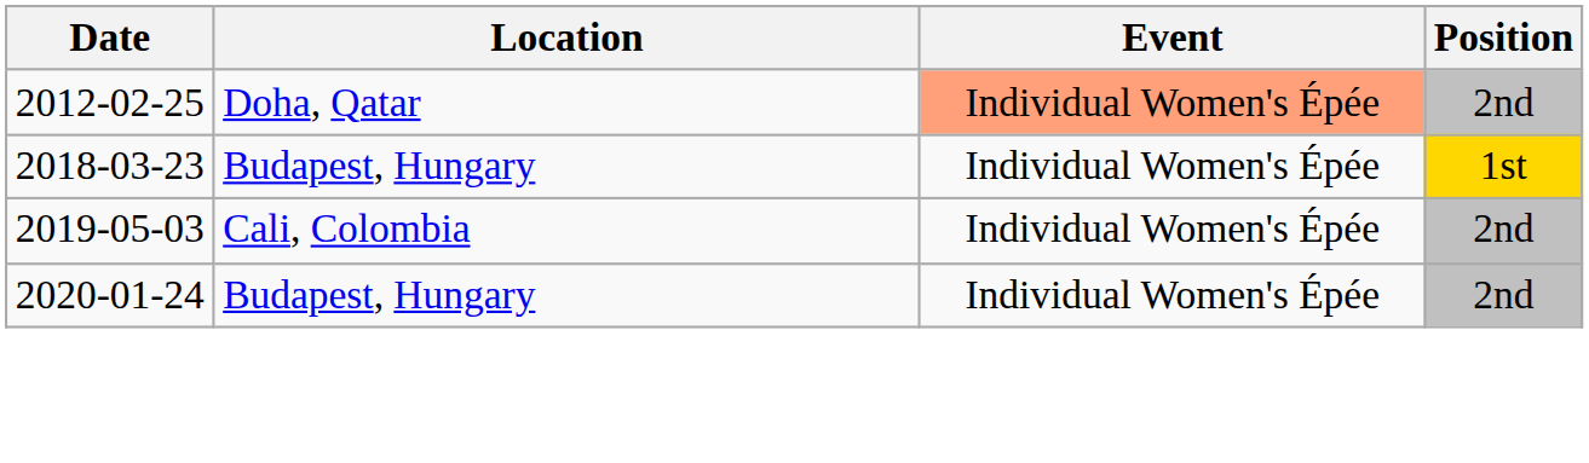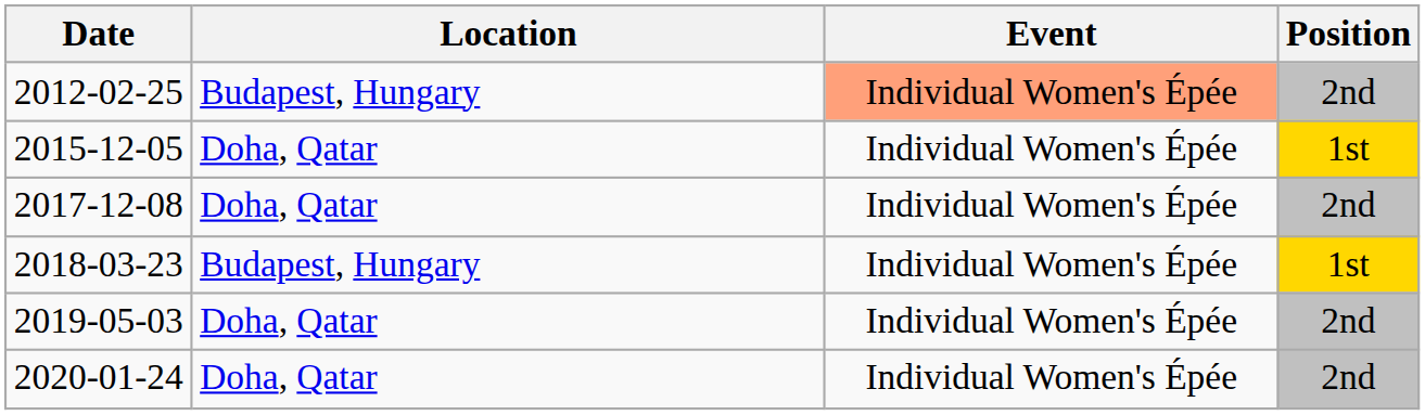 <table class="wikitable" style="text-align:center;">
 <tr>
 <th>Date</th>
 <th style="width:17em">Location</th>
 <th style="width:12em">Event</th>
 <th>Position</th>
 </tr>
 <tr>
 <td>2012-02-25</td>
+<td rowspan="1" align="left"> <a href='#'>Budapest</a>, <a href='#'>Hungary</a></td>
+<td style="background: lightsalmon;">Individual Women's Épée</td>
+<td bgcolor="silver">2nd</td>
+</tr>
+<tr>
+<td>2015-12-05</td>
 <td rowspan="1" align="left"> <a href='#'>Doha</a>, <a href='#'>Qatar</a></td>
-<td style="background: lightsalmon;">Individual Women's Épée</td>
+<td>Individual Women's Épée</td>
+<td bgcolor="gold">1st</td>
+</tr>
+<tr>
+<td>2017-12-08</td>
+<td rowspan="1" align="left"> <a href='#'>Doha</a>, <a href='#'>Qatar</a></td>
+<td>Individual Women's Épée</td>
 <td bgcolor="silver">2nd</td>
 </tr>
 <tr>
 <td>2018-03-23</td>
 <td rowspan="1" align="left"> <a href='#'>Budapest</a>, <a href='#'>Hungary</a></td>
 <td>Individual Women's Épée</td>
 <td bgcolor="gold">1st</td>
 </tr>
 <tr>
 <td>2019-05-03</td>
-<td rowspan="1" align="left"> <a href='#'>Cali</a>, <a href='#'>Colombia</a></td>
+<td rowspan="1" align="left"> <a href='#'>Doha</a>, <a href='#'>Qatar</a></td>
 <td>Individual Women's Épée</td>
 <td bgcolor="silver">2nd</td>
 </tr>
 <tr>
 <td>2020-01-24</td>
-<td rowspan="1" align="left"> <a href='#'>Budapest</a>, <a href='#'>Hungary</a></td>
+<td rowspan="1" align="left"> <a href='#'>Doha</a>, <a href='#'>Qatar</a></td>
 <td>Individual Women's Épée</td>
 <td bgcolor="silver">2nd</td>
 </tr>
 </table>
